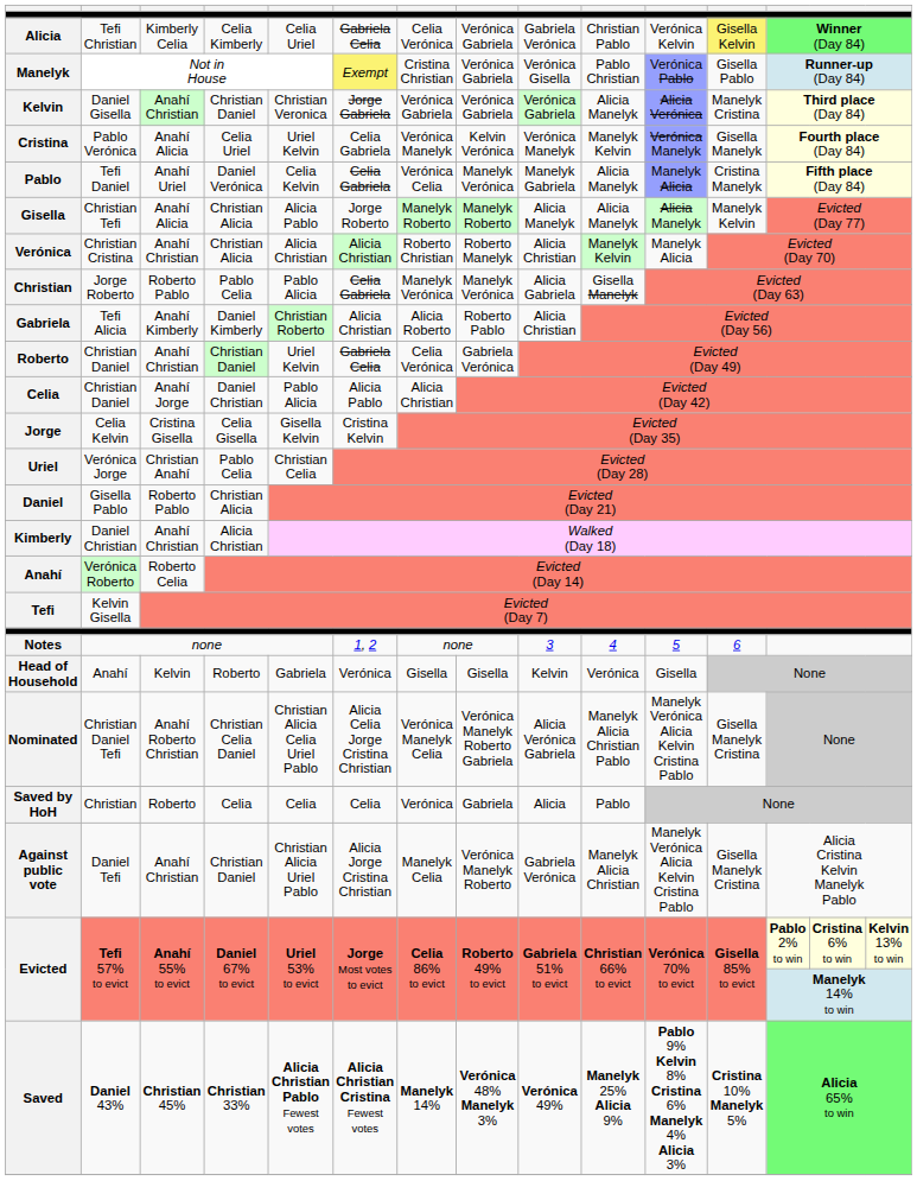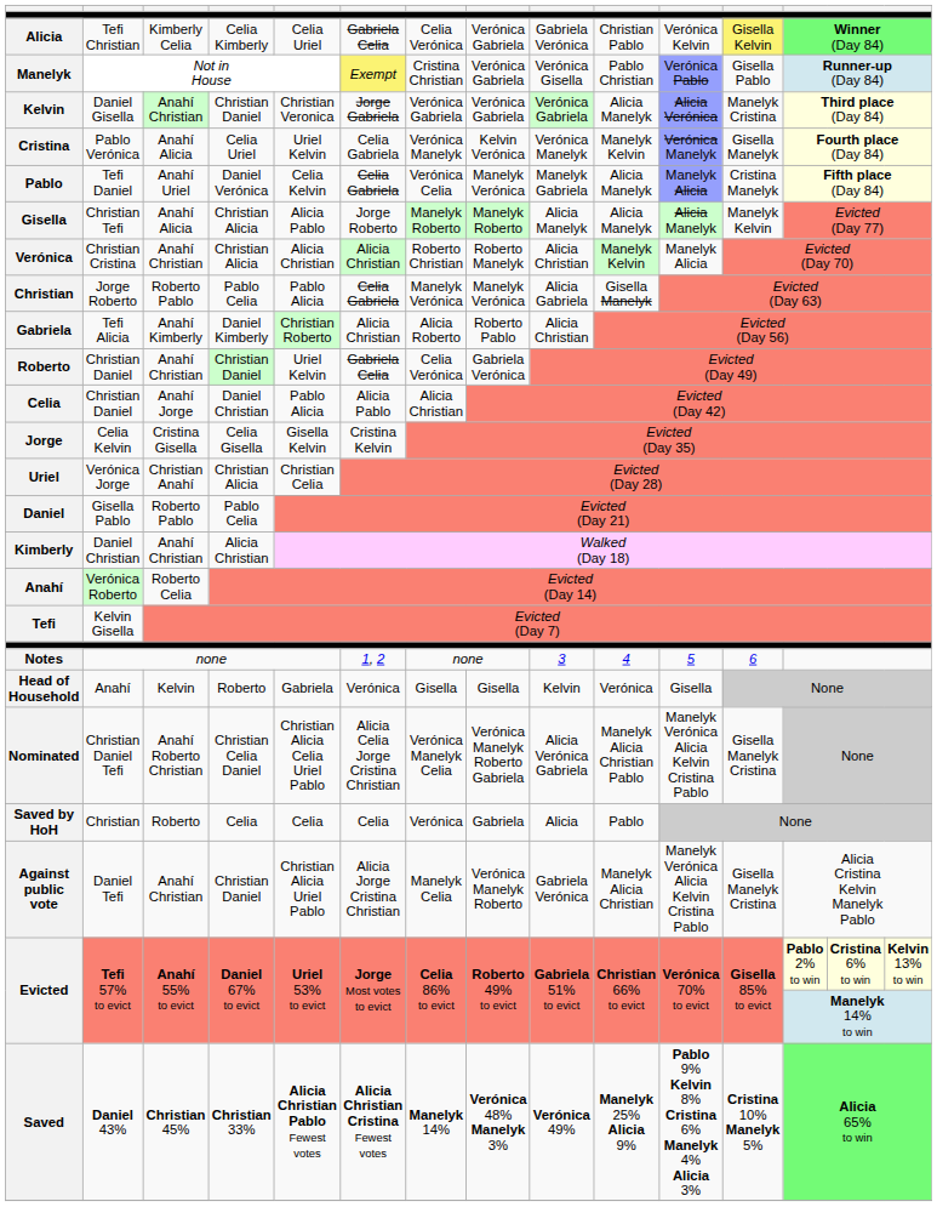 <table class="wikitable" style="text-align:center; width:100%; font-size:85%; line-height:15px">
 <tr>
 <th style="width:5%"></th>
 <th style="width:5%"></th>
 <th style="width:5%"></th>
 <th style="width:5%"></th>
 <th style="width:5%"></th>
 <th style="width:5%"></th>
 <th style="width:5%"></th>
 <th style="width:5%"></th>
 <th style="width:5%"></th>
 <th style="width:5%"></th>
 <th style="width:5%"></th>
 <th style="width:5%"></th>
 <th colspan="3" style="width:10%"></th>
 </tr>
 <tr>
 <th style="background:#000000;" colspan="17"></th>
 </tr>
 <tr>
 <th>Alicia</th>
 <td>Tefi<br>Christian</td>
 <td>Kimberly<br>Celia</td>
 <td>Celia<br>Kimberly</td>
 <td>Celia<br>Uriel</td>
 <td><s>Gabriela<br>Celia</s></td>
 <td>Celia<br>Verónica</td>
 <td>Verónica<br>Gabriela</td>
 <td>Gabriela<br>Verónica</td>
 <td>Christian<br>Pablo</td>
 <td>Verónica<br>Kelvin</td>
 <td style="background:#FBF373">Gisella<br>Kelvin</td>
 <td colspan="3" style="background:#73FB76;"><strong>Winner</strong><br>(Day 84)</td>
 </tr>
 <tr>
 <th>Manelyk</th>
 <td style="background:#FFF" colspan="4"><em>Not in<br>House</em></td>
 <td style="background:#FBF373"><em>Exempt</em></td>
 <td>Cristina<br>Christian</td>
 <td>Verónica<br>Gabriela</td>
 <td>Verónica<br>Gisella</td>
 <td>Pablo<br>Christian</td>
 <td style="background:#959ffd">Verónica<br><s>Pablo</s></td>
 <td>Gisella<br>Pablo</td>
 <td colspan="3" style="background:#D1E8EF;"><strong>Runner-up</strong><br>(Day 84)</td>
 </tr>
 <tr>
 <th>Kelvin</th>
 <td>Daniel<br>Gisella</td>
 <td style="background:#cfc;">Anahí<br>Christian</td>
 <td>Christian<br>Daniel</td>
 <td>Christian<br>Veronica</td>
 <td><s>Jorge<br>Gabriela</s></td>
 <td>Verónica<br>Gabriela</td>
 <td>Verónica<br>Gabriela</td>
 <td style="background:#cfc;">Verónica<br>Gabriela</td>
 <td>Alicia<br>Manelyk</td>
 <td style="background:#959ffd"><s>Alicia<br>Verónica</s></td>
 <td>Manelyk<br>Cristina</td>
 <td colspan="3" style="background:#FFFFDD;"><strong>Third place</strong><br>(Day 84)</td>
 </tr>
 <tr>
 <th>Cristina</th>
 <td>Pablo<br>Verónica</td>
 <td>Anahí<br>Alicia</td>
 <td>Celia<br>Uriel</td>
 <td>Uriel<br>Kelvin</td>
 <td>Celia<br>Gabriela</td>
 <td>Verónica<br>Manelyk</td>
 <td>Kelvin<br>Verónica</td>
 <td>Verónica<br>Manelyk</td>
 <td>Manelyk<br>Kelvin</td>
 <td style="background:#959ffd"><s>Verónica</s><br>Manelyk</td>
 <td>Gisella<br>Manelyk</td>
 <td colspan="3" style="background:#FFFFDD;"><strong>Fourth place</strong><br>(Day 84)</td>
 </tr>
 <tr>
 <th>Pablo</th>
 <td>Tefi<br>Daniel</td>
 <td>Anahí<br>Uriel</td>
 <td>Daniel<br>Verónica</td>
 <td>Celia<br>Kelvin</td>
 <td><s>Celia<br>Gabriela</s></td>
 <td>Verónica<br>Celia</td>
 <td>Manelyk<br>Verónica</td>
 <td>Manelyk<br>Gabriela</td>
 <td>Alicia<br>Manelyk</td>
 <td style="background:#959ffd">Manelyk<br><s>Alicia</s></td>
 <td>Cristina<br>Manelyk</td>
 <td colspan="3" style="background:#FFFFDD;"><strong>Fifth place</strong><br>(Day 84)</td>
 </tr>
 <tr>
 <th>Gisella</th>
 <td>Christian<br>Tefi</td>
 <td>Anahí<br>Alicia</td>
 <td>Christian<br>Alicia</td>
 <td>Alicia<br>Pablo</td>
 <td>Jorge<br>Roberto</td>
 <td style="background:#cfc;">Manelyk<br>Roberto</td>
 <td style="background:#cfc;">Manelyk<br>Roberto</td>
 <td>Alicia<br>Manelyk</td>
 <td>Alicia<br>Manelyk</td>
 <td style="background:#cfc;"><s>Alicia</s><br>Manelyk</td>
 <td>Manelyk<br>Kelvin</td>
 <td colspan="3" style="background:salmon;"><em>Evicted</em><br>(Day 77)</td>
 </tr>
 <tr>
 <th>Verónica</th>
 <td>Christian<br>Cristina</td>
 <td>Anahí<br>Christian</td>
 <td>Christian<br>Alicia</td>
 <td>Alicia<br>Christian</td>
 <td style="background:#cfc;">Alicia<br>Christian</td>
 <td>Roberto<br>Christian</td>
 <td>Roberto<br>Manelyk</td>
 <td>Alicia<br>Christian</td>
 <td style="background:#cfc;">Manelyk<br>Kelvin</td>
 <td>Manelyk<br>Alicia</td>
 <td colspan="4" style="background:salmon;"><em>Evicted</em><br>(Day 70)</td>
 </tr>
 <tr>
 <th>Christian</th>
 <td>Jorge<br>Roberto</td>
 <td>Roberto<br>Pablo</td>
 <td>Pablo<br>Celia</td>
 <td>Pablo<br>Alicia</td>
 <td><s>Celia<br>Gabriela</s></td>
 <td>Manelyk<br>Verónica</td>
 <td>Manelyk<br>Verónica</td>
 <td>Alicia<br>Gabriela</td>
 <td>Gisella<br><s>Manelyk</s></td>
 <td colspan="5" style="background:salmon;"><em>Evicted</em><br>(Day 63)</td>
 </tr>
 <tr>
 <th>Gabriela</th>
 <td>Tefi<br>Alicia</td>
 <td>Anahí<br>Kimberly</td>
 <td>Daniel<br>Kimberly</td>
 <td style="background:#cfc;">Christian<br>Roberto</td>
 <td>Alicia<br>Christian</td>
 <td>Alicia<br>Roberto</td>
 <td>Roberto<br>Pablo</td>
 <td>Alicia<br>Christian</td>
 <td colspan="6" style="background:salmon;"><em>Evicted</em><br>(Day 56)</td>
 </tr>
 <tr>
 <th>Roberto</th>
 <td>Christian<br>Daniel</td>
 <td>Anahí<br>Christian</td>
 <td style="background:#cfc;">Christian<br>Daniel</td>
 <td>Uriel<br>Kelvin</td>
 <td><s>Gabriela<br>Celia</s></td>
 <td>Celia<br>Verónica</td>
 <td>Gabriela<br>Verónica</td>
 <td colspan="7" style="background:salmon;"><em>Evicted</em><br>(Day 49)</td>
 </tr>
 <tr>
 <th>Celia</th>
 <td>Christian<br>Daniel</td>
 <td>Anahí<br>Jorge</td>
 <td>Daniel<br>Christian</td>
 <td>Pablo<br>Alicia</td>
 <td>Alicia<br>Pablo</td>
 <td>Alicia<br>Christian</td>
 <td colspan="8" style="background:salmon;"><em>Evicted</em><br>(Day 42)</td>
 </tr>
 <tr>
 <th>Jorge</th>
 <td>Celia<br>Kelvin</td>
 <td>Cristina<br>Gisella</td>
 <td>Celia<br>Gisella</td>
 <td>Gisella<br>Kelvin</td>
 <td>Cristina<br>Kelvin</td>
 <td colspan="9" style="background:salmon;"><em>Evicted</em><br>(Day 35)</td>
 </tr>
 <tr>
 <th>Uriel</th>
 <td>Verónica<br>Jorge</td>
 <td>Christian<br>Anahí</td>
-<td>Pablo<br>Celia</td>
+<td>Christian<br>Alicia</td>
 <td>Christian<br>Celia</td>
 <td colspan="10" style="background:salmon;"><em>Evicted</em><br>(Day 28)</td>
 </tr>
 <tr>
 <th>Daniel</th>
 <td>Gisella<br>Pablo</td>
 <td>Roberto<br>Pablo</td>
-<td>Christian<br>Alicia</td>
+<td>Pablo<br>Celia</td>
 <td colspan="11" style="background:salmon;"><em>Evicted</em><br>(Day 21)</td>
 </tr>
 <tr>
 <th>Kimberly</th>
 <td>Daniel<br>Christian</td>
 <td>Anahí<br>Christian</td>
 <td>Alicia<br>Christian</td>
 <td colspan="11" style="background:#fcf;"><em>Walked</em><br>(Day 18)</td>
 </tr>
 <tr>
 <th>Anahí</th>
 <td style="background:#cfc;">Verónica<br>Roberto</td>
 <td>Roberto<br>Celia</td>
 <td colspan="12" style="background:salmon;"><em>Evicted</em><br>(Day 14)</td>
 </tr>
 <tr>
 <th>Tefi</th>
 <td>Kelvin<br>Gisella</td>
 <td colspan="13" style="background:salmon;"><em>Evicted</em><br>(Day 7)</td>
 </tr>
 <tr>
 <th style="background:#000000;" colspan="15"></th>
 </tr>
 <tr>
 <th>Notes</th>
 <td colspan="4"><em>none</em></td>
 <td><em><a href='#'>1</a>, <a href='#'>2</a></em></td>
 <td colspan="2"><em>none</em></td>
 <td><em><a href='#'>3</a></em></td>
 <td><em><a href='#'>4</a></em></td>
 <td><em><a href='#'>5</a></em></td>
 <td><em><a href='#'>6</a></em></td>
 <td colspan="3"></td>
 </tr>
 <tr>
 <th>Head of Household</th>
 <td>Anahí</td>
 <td>Kelvin</td>
 <td>Roberto</td>
 <td>Gabriela</td>
 <td>Verónica</td>
 <td>Gisella</td>
 <td>Gisella</td>
 <td>Kelvin</td>
 <td>Verónica</td>
 <td>Gisella</td>
 <td colspan="4" style="background:#ccc;">None</td>
 </tr>
 <tr>
 <th>Nominated</th>
 <td>Christian<br>Daniel<br>Tefi</td>
 <td>Anahí<br>Roberto<br>Christian</td>
 <td>Christian<br>Celia<br>Daniel</td>
 <td>Christian<br>Alicia<br>Celia<br>Uriel<br>Pablo</td>
 <td>Alicia<br>Celia<br>Jorge<br>Cristina<br>Christian</td>
 <td>Verónica<br>Manelyk<br>Celia</td>
 <td>Verónica<br>Manelyk<br>Roberto<br>Gabriela</td>
 <td>Alicia<br>Verónica<br>Gabriela</td>
 <td>Manelyk<br>Alicia<br>Christian<br>Pablo</td>
 <td>Manelyk<br>Verónica<br>Alicia<br>Kelvin<br>Cristina<br>Pablo</td>
 <td>Gisella<br>Manelyk<br>Cristina</td>
 <td colspan="4" style="background:#ccc;">None</td>
 </tr>
 <tr>
 <th>Saved by HoH</th>
 <td>Christian</td>
 <td>Roberto</td>
 <td>Celia</td>
 <td>Celia</td>
 <td>Celia</td>
 <td>Verónica</td>
 <td>Gabriela</td>
 <td>Alicia</td>
 <td>Pablo</td>
 <td style="background:#ccc;" colspan="5">None</td>
 </tr>
 <tr>
 <th>Against<br>public vote</th>
 <td>Daniel<br>Tefi</td>
 <td>Anahí<br>Christian</td>
 <td>Christian<br>Daniel</td>
 <td>Christian<br>Alicia<br>Uriel<br>Pablo</td>
 <td>Alicia<br>Jorge<br>Cristina<br>Christian</td>
 <td>Manelyk<br>Celia</td>
 <td>Verónica<br>Manelyk<br>Roberto</td>
 <td>Gabriela<br>Verónica</td>
 <td>Manelyk<br>Alicia<br>Christian</td>
 <td>Manelyk<br>Verónica<br>Alicia<br>Kelvin<br>Cristina<br>Pablo</td>
 <td>Gisella<br>Manelyk<br>Cristina</td>
 <td colspan="3">Alicia<br>Cristina<br>Kelvin<br>Manelyk<br>Pablo</td>
 </tr>
 <tr>
 <th rowspan="2">Evicted</th>
 <td rowspan="2" style="background:salmon;"><strong>Tefi</strong><br>57%<br><small>to evict</small></td>
 <td rowspan="2" style="background:salmon;"><strong>Anahí</strong><br>55%<br><small>to evict</small></td>
 <td rowspan="2" style="background:salmon;"><strong>Daniel</strong><br>67%<br><small>to evict</small></td>
 <td rowspan="2" style="background:salmon;"><strong>Uriel</strong><br>53%<br><small>to evict</small></td>
 <td rowspan="2" style="background:salmon;"><strong>Jorge</strong><small><br>Most votes<br>to evict</small></td>
 <td rowspan="2" style="background:salmon;"><strong>Celia</strong><br>86%<br><small>to evict</small></td>
 <td rowspan="2" style="background:salmon;"><strong>Roberto</strong><br>49%<br><small>to evict</small></td>
 <td rowspan="2" style="background:salmon;"><strong>Gabriela</strong><br>51%<br><small>to evict</small></td>
 <td rowspan="2" style="background:salmon;"><strong>Christian</strong><br>66%<br><small>to evict</small></td>
 <td rowspan="2" style="background:salmon;"><strong>Verónica</strong><br>70%<br><small>to evict</small></td>
 <td rowspan="2" style="background:salmon;"><strong>Gisella</strong><br>85%<br><small>to evict</small></td>
 <td style="background:#FFFFDD"><strong>Pablo</strong><br>2%<br><small>to win</small></td>
 <td style="background:#FFFFDD"><strong>Cristina</strong><br>6%<br><small>to win</small></td>
 <td style="background:#FFFFDD"><strong>Kelvin</strong><br>13%<br><small>to win</small></td>
 </tr>
 <tr>
 <td colspan="3" style="background:#D1E8EF"><strong>Manelyk</strong><br>14%<br><small>to win</small></td>
 </tr>
 <tr>
 <th>Saved</th>
 <td><strong>Daniel</strong><br>43%</td>
 <td><strong>Christian</strong><br>45%</td>
 <td><strong>Christian</strong><br>33%</td>
 <td><strong>Alicia</strong><br><strong>Christian</strong><br><strong>Pablo</strong><small><br>Fewest votes</small></td>
 <td><strong>Alicia</strong><br><strong>Christian</strong><br><strong>Cristina</strong><small><br>Fewest votes</small></td>
 <td><strong>Manelyk</strong><br>14%</td>
 <td><strong>Verónica</strong><br>48%<br><strong>Manelyk</strong><br>3%</td>
 <td><strong>Verónica</strong><br>49%</td>
 <td><strong>Manelyk</strong><br>25%<br><strong>Alicia</strong><br>9%</td>
 <td><strong>Pablo</strong><br>9%<br> <strong>Kelvin</strong><br>8%<br><strong>Cristina</strong><br>6%<br><strong>Manelyk</strong><br>4%<br><strong>Alicia</strong><br>3%</td>
 <td><strong>Cristina</strong><br>10%<br><strong>Manelyk</strong><br>5%</td>
 <td colspan="3" style="background:#73FB76"><strong>Alicia</strong><br>65%<br><small>to win</small></td>
 </tr>
 <tr>
 </tr>
 </table>
